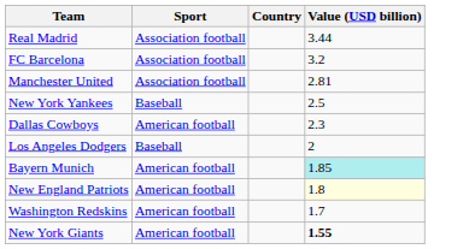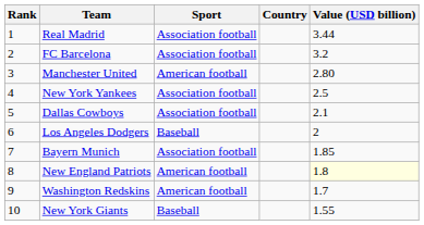 <table class="sortable wikitable">
 <tr>
+<th>Rank</th>
 <th>Team</th>
 <th>Sport</th>
 <th>Country</th>
 <th>Value (<a href='#'>USD</a> billion)</th>
 </tr>
 <tr>
+<td>1</td>
 <td><a href='#'>Real Madrid</a></td>
 <td><a href='#'>Association football</a></td>
 <td></td>
 <td>3.44</td>
 </tr>
 <tr>
+<td>2</td>
 <td><a href='#'>FC Barcelona</a></td>
 <td><a href='#'>Association football</a></td>
 <td></td>
 <td>3.2</td>
 </tr>
 <tr>
+<td>3</td>
 <td><a href='#'>Manchester United</a></td>
-<td><a href='#'>Association football</a></td>
+<td><a href='#'>American football</a></td>
 <td></td>
-<td>2.81</td>
+<td>2.80</td>
 </tr>
 <tr>
+<td>4</td>
 <td><a href='#'>New York Yankees</a></td>
-<td><a href='#'>Baseball</a></td>
+<td><a href='#'>Association football</a></td>
 <td></td>
 <td>2.5</td>
 </tr>
 <tr>
+<td>5</td>
 <td><a href='#'>Dallas Cowboys</a></td>
-<td><a href='#'>American football</a></td>
+<td><a href='#'>Association football</a></td>
 <td></td>
-<td>2.3</td>
+<td>2.1</td>
 </tr>
 <tr>
+<td>6</td>
 <td><a href='#'>Los Angeles Dodgers</a></td>
 <td><a href='#'>Baseball</a></td>
 <td></td>
 <td>2</td>
 </tr>
 <tr>
+<td>7</td>
 <td><a href='#'>Bayern Munich</a></td>
-<td><a href='#'>American football</a></td>
+<td><a href='#'>Association football</a></td>
 <td></td>
-<td style="background: paleturquoise;">1.85</td>
+<td>1.85</td>
 </tr>
 <tr>
+<td>8</td>
 <td><a href='#'>New England Patriots</a></td>
 <td><a href='#'>American football</a></td>
 <td></td>
 <td style="background: lightyellow;">1.8</td>
 </tr>
 <tr>
+<td>9</td>
 <td><a href='#'>Washington Redskins</a></td>
 <td><a href='#'>American football</a></td>
 <td></td>
 <td>1.7</td>
 </tr>
 <tr>
+<td>10</td>
 <td><a href='#'>New York Giants</a></td>
-<td><a href='#'>American football</a></td>
+<td><a href='#'>Baseball</a></td>
 <td></td>
-<td><strong>1.55</strong></td>
+<td>1.55</td>
 </tr>
 </table>
